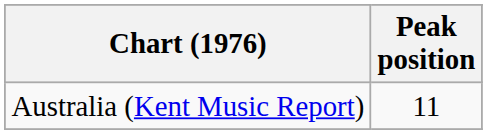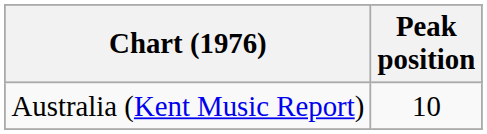 <table class="wikitable">
 <tr>
 <th align="left">Chart (1976)</th>
 <th align="left">Peak<br>position</th>
 </tr>
 <tr>
 <td align="left">Australia (<a href='#'>Kent Music Report</a>)</td>
-<td style="text-align:center;">11</td>
+<td style="text-align:center;">10</td>
 </tr>
 </table>
